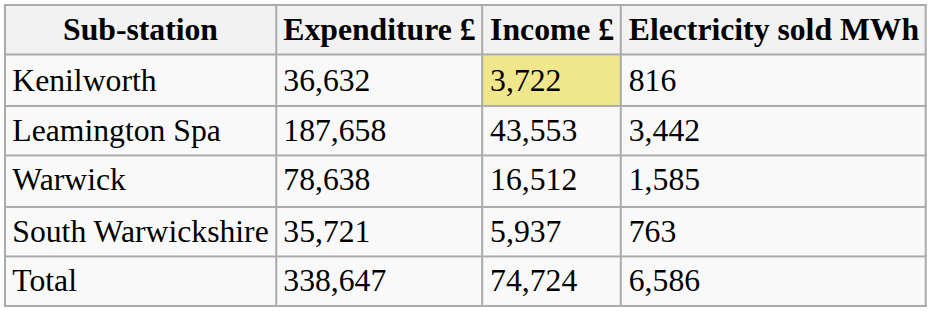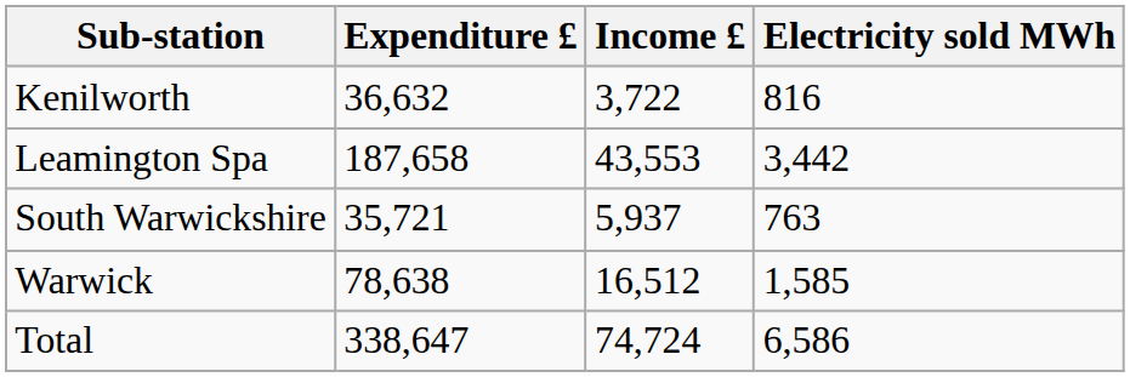 <table class="wikitable">
 <tr>
 <th>Sub-station</th>
 <th>Expenditure £</th>
 <th>Income £</th>
 <th>Electricity sold  MWh</th>
 </tr>
 <tr>
 <td>Kenilworth</td>
 <td>36,632</td>
-<td style="background: khaki;">3,722</td>
+<td>3,722</td>
 <td>816</td>
 </tr>
 <tr>
 <td>Leamington Spa</td>
 <td>187,658</td>
 <td>43,553</td>
 <td>3,442</td>
 </tr>
 <tr>
+<td>South  Warwickshire</td>
+<td>35,721</td>
+<td>5,937</td>
+<td>763</td>
+</tr>
+<tr>
 <td>Warwick</td>
 <td>78,638</td>
 <td>16,512</td>
 <td>1,585</td>
-</tr>
-<tr>
-<td>South  Warwickshire</td>
-<td>35,721</td>
-<td>5,937</td>
-<td>763</td>
 </tr>
 <tr>
 <td>Total</td>
 <td>338,647</td>
 <td>74,724</td>
 <td>6,586</td>
 </tr>
 </table>
